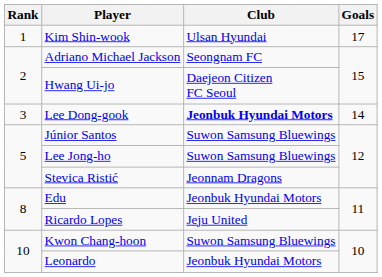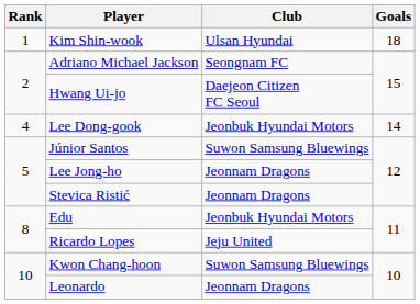 <table class=wikitable>
 <tr>
 <th>Rank</th>
 <th>Player</th>
 <th>Club</th>
 <th>Goals</th>
 </tr>
 <tr>
 <td align="center">1</td>
 <td> <a href='#'>Kim Shin-wook</a></td>
 <td><a href='#'>Ulsan Hyundai</a></td>
-<td align=center>17</td>
+<td align=center>18</td>
 </tr>
 <tr>
 <td align="center" rowspan=2>2</td>
 <td> <a href='#'>Adriano Michael Jackson</a></td>
 <td><a href='#'>Seongnam FC</a></td>
 <td align=center rowspan=2>15</td>
 </tr>
 <tr>
 <td> <a href='#'>Hwang Ui-jo</a></td>
 <td><a href='#'>Daejeon Citizen</a> <br> <a href='#'>FC Seoul</a></td>
 </tr>
 <tr>
-<td align="center">3</td>
+<td align="center">4</td>
 <td> <a href='#'>Lee Dong-gook</a></td>
-<td><strong><a href='#'>Jeonbuk Hyundai Motors</a></strong></td>
+<td><a href='#'>Jeonbuk Hyundai Motors</a></td>
 <td align=center>14</td>
 </tr>
 <tr>
 <td align="center" rowspan=3>5</td>
 <td> <a href='#'>Júnior Santos</a></td>
 <td><a href='#'>Suwon Samsung Bluewings</a></td>
 <td align=center rowspan=3>12</td>
 </tr>
 <tr>
 <td> <a href='#'>Lee Jong-ho</a></td>
-<td><a href='#'>Suwon Samsung Bluewings</a></td>
+<td><a href='#'>Jeonnam Dragons</a></td>
 </tr>
 <tr>
 <td> <a href='#'>Stevica Ristić</a></td>
 <td><a href='#'>Jeonnam Dragons</a></td>
 </tr>
 <tr>
 <td align="center" rowspan=2>8</td>
 <td> <a href='#'>Edu</a></td>
 <td><a href='#'>Jeonbuk Hyundai Motors</a></td>
 <td align=center rowspan=2>11</td>
 </tr>
 <tr>
 <td> <a href='#'>Ricardo Lopes</a></td>
 <td><a href='#'>Jeju United</a></td>
 </tr>
 <tr>
 <td align="center" rowspan=2>10</td>
 <td> <a href='#'>Kwon Chang-hoon</a></td>
 <td><a href='#'>Suwon Samsung Bluewings</a></td>
 <td align=center rowspan=2>10</td>
 </tr>
 <tr>
 <td> <a href='#'>Leonardo</a></td>
-<td><a href='#'>Jeonbuk Hyundai Motors</a></td>
+<td><a href='#'>Jeonnam Dragons</a></td>
 </tr>
 </table>
